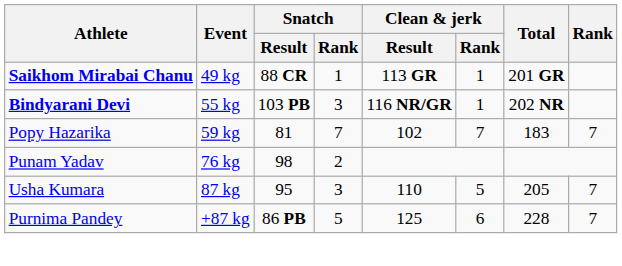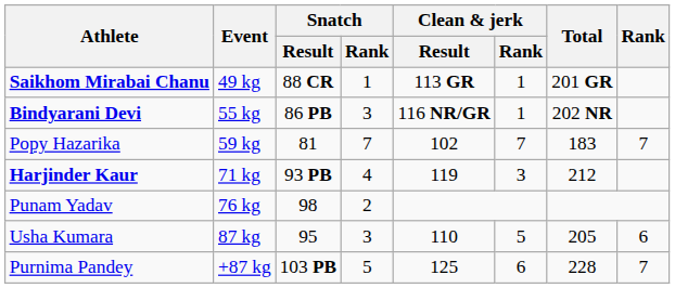 <table class=wikitable style="text-align:center; font-size:90%">
 <tr>
 <th rowspan="2">Athlete</th>
 <th rowspan="2">Event</th>
 <th colspan="2">Snatch</th>
 <th colspan="2">Clean & jerk</th>
 <th rowspan="2">Total</th>
 <th rowspan="2">Rank</th>
 </tr>
 <tr>
 <th>Result</th>
 <th>Rank</th>
 <th>Result</th>
 <th>Rank</th>
 </tr>
 <tr>
 <td align=left><strong><a href='#'>Saikhom Mirabai Chanu</a></strong></td>
 <td align=left><a href='#'>49 kg</a></td>
 <td>88 <strong>CR</strong></td>
 <td>1</td>
 <td>113 <strong>GR</strong></td>
 <td>1</td>
 <td>201 <strong>GR</strong></td>
 <td></td>
 </tr>
 <tr>
 <td align=left><strong><a href='#'>Bindyarani Devi</a></strong></td>
 <td align=left><a href='#'>55 kg</a></td>
-<td>103 <strong>PB</strong></td>
+<td>86 <strong>PB</strong></td>
 <td>3</td>
 <td>116 <strong>NR/GR</strong></td>
 <td>1</td>
 <td>202 <strong>NR</strong></td>
 <td></td>
 </tr>
 <tr>
 <td align=left><a href='#'>Popy Hazarika</a></td>
 <td align=left><a href='#'>59 kg</a></td>
 <td>81</td>
 <td>7</td>
 <td>102</td>
 <td>7</td>
 <td>183</td>
 <td>7</td>
 </tr>
 <tr>
+<td align=left><strong><a href='#'>Harjinder Kaur</a></strong></td>
+<td align=left><a href='#'>71 kg</a></td>
+<td>93 <strong>PB</strong></td>
+<td>4</td>
+<td>119</td>
+<td>3</td>
+<td>212</td>
+<td></td>
+</tr>
+<tr>
 <td align=left><a href='#'>Punam Yadav</a></td>
 <td align=left><a href='#'>76 kg</a></td>
 <td>98</td>
 <td>2</td>
 <td colspan=2></td>
 <td colspan=2></td>
 </tr>
 <tr>
 <td align=left><a href='#'>Usha Kumara</a></td>
 <td align=left><a href='#'>87 kg</a></td>
 <td>95</td>
 <td>3</td>
 <td>110</td>
 <td>5</td>
 <td>205</td>
-<td>7</td>
+<td>6</td>
 </tr>
 <tr>
 <td align=left><a href='#'>Purnima Pandey</a></td>
 <td align=left><a href='#'>+87 kg</a></td>
-<td>86 <strong>PB</strong></td>
+<td>103 <strong>PB</strong></td>
 <td>5</td>
 <td>125</td>
 <td>6</td>
 <td>228</td>
 <td>7</td>
 </tr>
 </table>
